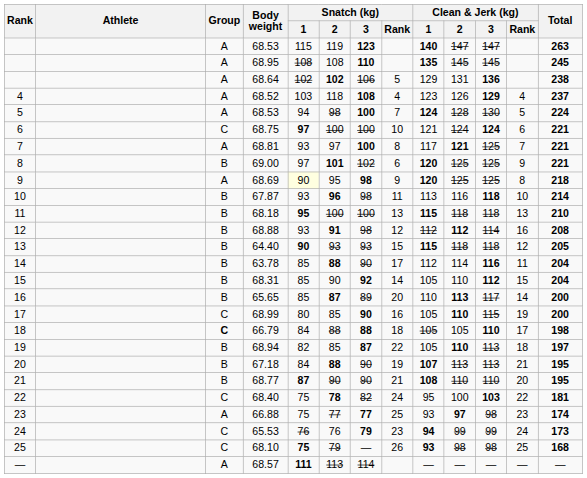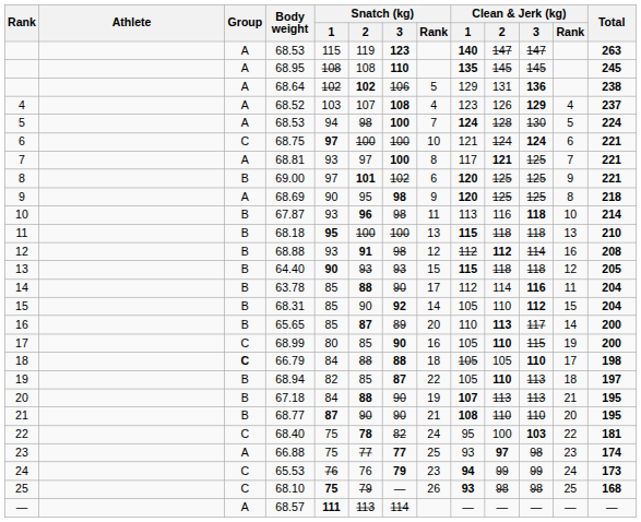 <table class = "wikitable" style="text-align:center;">
 <tr>
 <th rowspan=2 width=40>Rank</th>
 <th rowspan=2 width=250>Athlete</th>
 <th rowspan=2 width=50>Group</th>
 <th rowspan=2 width=60>Body weight</th>
 <th colspan=4>Snatch (kg)</th>
 <th colspan=4>Clean & Jerk (kg)</th>
 <th rowspan=2 width=60>Total</th>
 </tr>
 <tr>
 <th width=40>1</th>
 <th width=40>2</th>
 <th width=40>3</th>
 <th width=40>Rank</th>
 <th width=40>1</th>
 <th width=40>2</th>
 <th width=40>3</th>
 <th width=40>Rank</th>
 </tr>
 <tr>
 <td></td>
 <td align=left></td>
 <td>A</td>
 <td>68.53</td>
 <td>115</td>
 <td>119</td>
 <td><strong>123</strong></td>
 <td></td>
 <td><strong>140</strong></td>
 <td><s>147 </s></td>
 <td><s>147 </s></td>
 <td></td>
 <td><strong>263</strong></td>
 </tr>
 <tr>
 <td></td>
 <td align=left></td>
 <td>A</td>
 <td>68.95</td>
 <td><s>108 </s></td>
 <td>108</td>
 <td><strong>110</strong></td>
 <td></td>
 <td><strong>135</strong></td>
 <td><s>145 </s></td>
 <td><s>145 </s></td>
 <td></td>
 <td><strong>245</strong></td>
 </tr>
 <tr>
 <td></td>
 <td align=left></td>
 <td>A</td>
 <td>68.64</td>
 <td><s>102 </s></td>
 <td><strong>102</strong></td>
 <td><s>106 </s></td>
 <td>5</td>
 <td>129</td>
 <td>131</td>
 <td><strong>136</strong></td>
 <td></td>
 <td><strong>238</strong></td>
 </tr>
 <tr>
 <td>4</td>
 <td align=left></td>
 <td>A</td>
 <td>68.52</td>
 <td>103</td>
-<td>118</td>
+<td>107</td>
 <td><strong>108</strong></td>
 <td>4</td>
 <td>123</td>
 <td>126</td>
 <td><strong>129</strong></td>
 <td>4</td>
 <td><strong>237</strong></td>
 </tr>
 <tr>
 <td>5</td>
 <td align=left></td>
 <td>A</td>
 <td>68.53</td>
 <td>94</td>
 <td><s>98 </s></td>
 <td><strong>100</strong></td>
 <td>7</td>
 <td><strong>124</strong></td>
 <td><s>128 </s></td>
 <td><s>130 </s></td>
 <td>5</td>
 <td><strong>224</strong></td>
 </tr>
 <tr>
 <td>6</td>
 <td align=left></td>
 <td>C</td>
 <td>68.75</td>
 <td><strong>97</strong></td>
 <td><s>100 </s></td>
 <td><s>100 </s></td>
 <td>10</td>
 <td>121</td>
 <td><s>124 </s></td>
 <td><strong>124</strong></td>
 <td>6</td>
 <td><strong>221</strong></td>
 </tr>
 <tr>
 <td>7</td>
 <td align=left></td>
 <td>A</td>
 <td>68.81</td>
 <td>93</td>
 <td>97</td>
 <td><strong>100</strong></td>
 <td>8</td>
 <td>117</td>
 <td><strong>121</strong></td>
 <td><s>125 </s></td>
 <td>7</td>
 <td><strong>221</strong></td>
 </tr>
 <tr>
 <td>8</td>
 <td align=left></td>
 <td>B</td>
 <td>69.00</td>
 <td>97</td>
 <td><strong>101</strong></td>
 <td><s>102 </s></td>
 <td>6</td>
 <td><strong>120</strong></td>
 <td><s>125 </s></td>
 <td><s>125 </s></td>
 <td>9</td>
 <td><strong>221</strong></td>
 </tr>
 <tr>
 <td>9</td>
 <td align=left></td>
 <td>A</td>
 <td>68.69</td>
-<td style="background: lightyellow;">90</td>
+<td>90</td>
 <td>95</td>
 <td><strong>98</strong></td>
 <td>9</td>
 <td><strong>120</strong></td>
 <td><s>125 </s></td>
 <td><s>125 </s></td>
 <td>8</td>
 <td><strong>218</strong></td>
 </tr>
 <tr>
 <td>10</td>
 <td align=left></td>
 <td>B</td>
 <td>67.87</td>
 <td>93</td>
 <td><strong>96</strong></td>
 <td><s>98 </s></td>
 <td>11</td>
 <td>113</td>
 <td>116</td>
 <td><strong>118</strong></td>
 <td>10</td>
 <td><strong>214</strong></td>
 </tr>
 <tr>
 <td>11</td>
 <td align=left></td>
 <td>B</td>
 <td>68.18</td>
 <td><strong>95</strong></td>
 <td><s>100 </s></td>
 <td><s>100 </s></td>
 <td>13</td>
 <td><strong>115</strong></td>
 <td><s>118 </s></td>
 <td><s>118 </s></td>
 <td>13</td>
 <td><strong>210</strong></td>
 </tr>
 <tr>
 <td>12</td>
 <td align=left></td>
 <td>B</td>
 <td>68.88</td>
 <td>93</td>
 <td><strong>91</strong></td>
 <td><s>98 </s></td>
 <td>12</td>
 <td><s>112 </s></td>
 <td><strong>112</strong></td>
 <td><s>114 </s></td>
 <td>16</td>
 <td><strong>208</strong></td>
 </tr>
 <tr>
 <td>13</td>
 <td align=left></td>
 <td>B</td>
 <td>64.40</td>
 <td><strong>90</strong></td>
 <td><s>93 </s></td>
 <td><s>93 </s></td>
 <td>15</td>
 <td><strong>115</strong></td>
 <td><s>118 </s></td>
 <td><s>118 </s></td>
 <td>12</td>
 <td><strong>205</strong></td>
 </tr>
 <tr>
 <td>14</td>
 <td align=left></td>
 <td>B</td>
 <td>63.78</td>
 <td>85</td>
 <td><strong>88</strong></td>
 <td><s>90 </s></td>
 <td>17</td>
 <td>112</td>
 <td>114</td>
 <td><strong>116</strong></td>
 <td>11</td>
 <td><strong>204</strong></td>
 </tr>
 <tr>
 <td>15</td>
 <td align=left></td>
 <td>B</td>
 <td>68.31</td>
 <td>85</td>
 <td>90</td>
 <td><strong>92</strong></td>
 <td>14</td>
 <td>105</td>
 <td>110</td>
 <td><strong>112</strong></td>
 <td>15</td>
 <td><strong>204</strong></td>
 </tr>
 <tr>
 <td>16</td>
 <td align=left></td>
 <td>B</td>
 <td>65.65</td>
 <td>85</td>
 <td><strong>87</strong></td>
 <td><s>89 </s></td>
 <td>20</td>
 <td>110</td>
 <td><strong>113</strong></td>
 <td><s>117 </s></td>
 <td>14</td>
 <td><strong>200</strong></td>
 </tr>
 <tr>
 <td>17</td>
 <td align=left></td>
 <td>C</td>
 <td>68.99</td>
 <td>80</td>
 <td>85</td>
 <td><strong>90</strong></td>
 <td>16</td>
 <td>105</td>
 <td><strong>110</strong></td>
 <td><s>115 </s></td>
 <td>19</td>
 <td><strong>200</strong></td>
 </tr>
 <tr>
 <td>18</td>
 <td align=left></td>
 <td><strong>C</strong></td>
 <td>66.79</td>
 <td>84</td>
 <td><s>88 </s></td>
 <td><strong>88</strong></td>
 <td>18</td>
 <td><s>105 </s></td>
 <td>105</td>
 <td><strong>110</strong></td>
 <td>17</td>
 <td><strong>198</strong></td>
 </tr>
 <tr>
 <td>19</td>
 <td align=left></td>
 <td>B</td>
 <td>68.94</td>
 <td>82</td>
 <td>85</td>
 <td><strong>87</strong></td>
 <td>22</td>
 <td>105</td>
 <td><strong>110</strong></td>
 <td><s>113 </s></td>
 <td>18</td>
 <td><strong>197</strong></td>
 </tr>
 <tr>
 <td>20</td>
 <td align=left></td>
 <td>B</td>
 <td>67.18</td>
 <td>84</td>
 <td><strong>88</strong></td>
 <td><s>90 </s></td>
 <td>19</td>
 <td><strong>107</strong></td>
 <td><s>113 </s></td>
 <td><s>113 </s></td>
 <td>21</td>
 <td><strong>195</strong></td>
 </tr>
 <tr>
 <td>21</td>
 <td align=left></td>
 <td>B</td>
 <td>68.77</td>
 <td><strong>87</strong></td>
 <td><s>90 </s></td>
 <td><s>90 </s></td>
 <td>21</td>
 <td><strong>108</strong></td>
 <td><s>110 </s></td>
 <td><s>110 </s></td>
 <td>20</td>
 <td><strong>195</strong></td>
 </tr>
 <tr>
 <td>22</td>
 <td align=left></td>
 <td>C</td>
 <td>68.40</td>
 <td>75</td>
 <td><strong>78</strong></td>
 <td><s>82 </s></td>
 <td>24</td>
 <td>95</td>
 <td>100</td>
 <td><strong>103</strong></td>
 <td>22</td>
 <td><strong>181</strong></td>
 </tr>
 <tr>
 <td>23</td>
 <td align=left></td>
 <td>A</td>
 <td>66.88</td>
 <td>75</td>
 <td><s>77 </s></td>
 <td><strong>77</strong></td>
 <td>25</td>
 <td>93</td>
 <td><strong>97</strong></td>
 <td><s>98 </s></td>
 <td>23</td>
 <td><strong>174</strong></td>
 </tr>
 <tr>
 <td>24</td>
 <td align=left></td>
 <td>C</td>
 <td>65.53</td>
 <td><s>76 </s></td>
 <td>76</td>
 <td><strong>79</strong></td>
 <td>23</td>
 <td><strong>94</strong></td>
 <td><s>99 </s></td>
 <td><s>99 </s></td>
 <td>24</td>
 <td><strong>173</strong></td>
 </tr>
 <tr>
 <td>25</td>
 <td align=left></td>
 <td>C</td>
 <td>68.10</td>
 <td><strong>75</strong></td>
 <td><s>79 </s></td>
 <td>—</td>
 <td>26</td>
 <td><strong>93</strong></td>
 <td><s>98 </s></td>
 <td><s>98 </s></td>
 <td>25</td>
 <td><strong>168</strong></td>
 </tr>
 <tr>
 <td>—</td>
 <td align=left></td>
 <td>A</td>
 <td>68.57</td>
 <td><strong>111</strong></td>
 <td><s>113 </s></td>
 <td><s>114 </s></td>
 <td></td>
 <td>—</td>
 <td>—</td>
 <td>—</td>
 <td>—</td>
 <td>—</td>
 </tr>
 </table>
